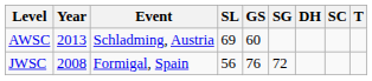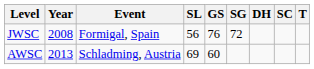 <table class="wikitable sortable">
 <tr>
 <th>Level</th>
 <th>Year</th>
 <th>Event</th>
 <th>SL</th>
 <th>GS</th>
 <th>SG</th>
 <th>DH</th>
 <th>SC</th>
 <th>T</th>
 </tr>
 <tr>
+<td><a href='#'>JWSC</a></td>
+<td><a href='#'>2008</a></td>
+<td> <a href='#'>Formigal</a>, <a href='#'>Spain</a></td>
+<td>56</td>
+<td>76</td>
+<td>72</td>
+<td></td>
+<td></td>
+<td></td>
+</tr>
+<tr>
 <td><a href='#'>AWSC</a></td>
 <td><a href='#'>2013</a></td>
 <td> <a href='#'>Schladming</a>, <a href='#'>Austria</a></td>
 <td>69</td>
 <td>60</td>
 <td></td>
 <td></td>
 <td></td>
 <td></td>
 </tr>
-<tr>
-<td><a href='#'>JWSC</a></td>
-<td><a href='#'>2008</a></td>
-<td> <a href='#'>Formigal</a>, <a href='#'>Spain</a></td>
-<td>56</td>
-<td>76</td>
-<td>72</td>
-<td></td>
-<td></td>
-<td></td>
-</tr>
 </table>
